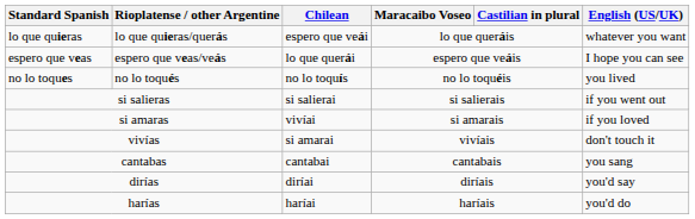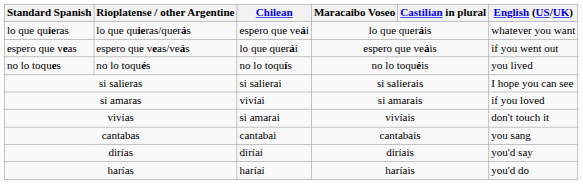 <table class="wikitable">
 <tr>
 <th>Standard Spanish</th>
 <th>Rioplatense / other Argentine</th>
 <th><a href='#'>Chilean</a></th>
 <th>Maracaibo Voseo</th>
 <th><a href='#'>Castilian</a> in plural</th>
 <th><a href='#'>English</a> (<a href='#'>US</a>/<a href='#'>UK</a>)</th>
 </tr>
 <tr>
 <td>lo que qu<strong>ie</strong>ras</td>
 <td>lo que qu<strong>ie</strong>ras/quer<strong>á</strong>s</td>
 <td>espero que ve<strong>á</strong>i</td>
 <td colspan=2 style="text-align: center;">lo que quer<strong>á</strong>is</td>
 <td>whatever you want</td>
 </tr>
 <tr>
 <td>espero que v<strong>e</strong>as</td>
 <td>espero que v<strong>e</strong>as/ve<strong>á</strong>s</td>
 <td>lo que quer<strong>á</strong>i</td>
 <td colspan=2 style="text-align: center;">espero que ve<strong>á</strong>is</td>
-<td>I hope you can see</td>
+<td>if you went out</td>
 </tr>
 <tr>
 <td>no lo toqu<strong>e</strong>s</td>
 <td>no lo toqu<strong>é</strong>s</td>
 <td>no lo toqu<strong>í</strong>s</td>
 <td colspan=2 style="text-align: center;">no lo toqu<strong>é</strong>is</td>
 <td>you lived</td>
 </tr>
 <tr>
 <td colspan=2 style="text-align: center;">si salieras</td>
 <td>si salierai</td>
 <td colspan=2 style="text-align: center;">si salierais</td>
-<td>if you went out</td>
+<td>I hope you can see</td>
 </tr>
 <tr>
 <td colspan=2 style="text-align: center;">si amaras</td>
 <td>vivíai</td>
 <td colspan=2 style="text-align: center;">si amarais</td>
 <td>if you loved</td>
 </tr>
 <tr>
 <td colspan=2 style="text-align: center;">vivías</td>
 <td>si amarai</td>
 <td colspan=2 style="text-align: center;">vivíais</td>
 <td>don't touch it</td>
 </tr>
 <tr>
 <td colspan=2 style="text-align: center;">cantabas</td>
 <td>cantabai</td>
 <td colspan=2 style="text-align: center;">cantabais</td>
 <td>you sang</td>
 </tr>
 <tr>
 <td colspan=2 style="text-align: center;">dirías</td>
 <td>diríai</td>
 <td colspan=2 style="text-align: center;">diríais</td>
 <td>you'd say</td>
 </tr>
 <tr>
 <td colspan=2 style="text-align: center;">harías</td>
 <td>haríai</td>
 <td colspan=2 style="text-align: center;">haríais</td>
 <td>you'd do</td>
 </tr>
 </table>
